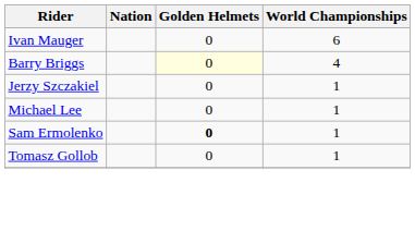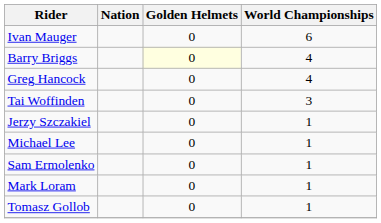 <table class="wikitable">
 <tr style="background:#ccd;">
 <th>Rider</th>
 <th>Nation</th>
 <th>Golden Helmets</th>
 <th>World Championships</th>
 </tr>
 <tr>
 <td><a href='#'>Ivan Mauger</a></td>
 <td></td>
 <td align=center>0</td>
 <td align=center>6</td>
 </tr>
 <tr>
 <td><a href='#'>Barry Briggs</a></td>
 <td></td>
 <td align=center style="background: lightyellow;">0</td>
 <td align=center>4</td>
 </tr>
 <tr>
+<td><a href='#'>Greg Hancock</a></td>
+<td></td>
+<td align=center>0</td>
+<td align=center>4</td>
+</tr>
+<tr>
+<td><a href='#'>Tai Woffinden</a></td>
+<td></td>
+<td align=center>0</td>
+<td align=center>3</td>
+</tr>
+<tr>
 <td><a href='#'>Jerzy Szczakiel</a></td>
 <td></td>
 <td align=center>0</td>
 <td align=center>1</td>
 </tr>
 <tr>
 <td><a href='#'>Michael Lee</a></td>
 <td></td>
 <td align=center>0</td>
 <td align=center>1</td>
 </tr>
 <tr>
 <td><a href='#'>Sam Ermolenko</a></td>
 <td></td>
-<td align=center><strong>0</strong></td>
+<td align=center>0</td>
+<td align=center>1</td>
+</tr>
+<tr>
+<td><a href='#'>Mark Loram</a></td>
+<td></td>
+<td align=center>0</td>
 <td align=center>1</td>
 </tr>
 <tr>
 <td><a href='#'>Tomasz Gollob</a></td>
 <td></td>
 <td align=center>0</td>
 <td align=center>1</td>
 </tr>
 <tr>
 </tr>
 </table>
